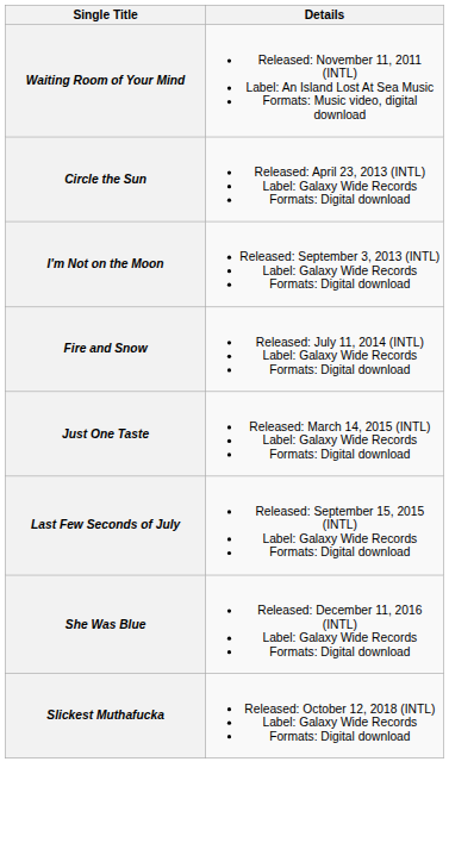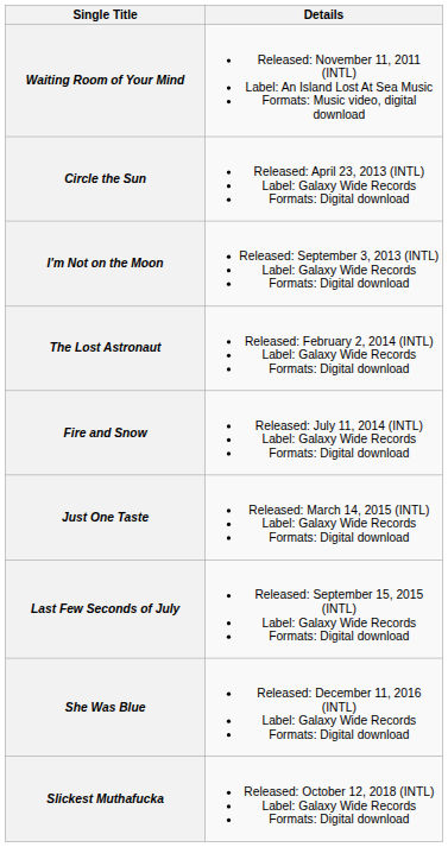 <table class="wikitable plainrowheaders" style="text-align:center;">
 <tr>
 <th scope="col" style="width:16em;">Single Title</th>
 <th scope="col" style="width:19em;">Details</th>
 </tr>
 <tr>
 <th scope="row"><em>Waiting Room of Your Mind</em></th>
 <td><br><ul><li>Released: November 11, 2011 <span>(INTL)</span></li><li>Label: An Island Lost At Sea Music</li><li>Formats: Music video, digital download</li></ul></td>
 </tr>
 <tr>
 <th scope="row"><em>Circle the Sun</em></th>
 <td><br><ul><li>Released: April 23, 2013 <span>(INTL)</span></li><li>Label: Galaxy Wide Records</li><li>Formats: Digital download</li></ul></td>
 </tr>
 <tr>
 <th scope="row"><em>I'm Not on the Moon</em></th>
 <td><br><ul><li>Released: September 3, 2013 <span>(INTL)</span></li><li>Label: Galaxy Wide Records</li><li>Formats: Digital download</li></ul></td>
+</tr>
+<tr>
+<th scope="row"><em>The Lost Astronaut</em></th>
+<td><br><ul><li>Released: February 2, 2014 <span>(INTL)</span></li><li>Label: Galaxy Wide Records</li><li>Formats: Digital download</li></ul></td>
 </tr>
 <tr>
 <th scope="row"><em>Fire and Snow</em></th>
 <td><br><ul><li>Released: July 11, 2014 <span>(INTL)</span></li><li>Label: Galaxy Wide Records</li><li>Formats: Digital download</li></ul></td>
 </tr>
 <tr>
 <th scope="row"><em>Just One Taste</em></th>
 <td><br><ul><li>Released: March 14, 2015 <span>(INTL)</span></li><li>Label: Galaxy Wide Records</li><li>Formats: Digital download</li></ul></td>
 </tr>
 <tr>
 <th scope="row"><em>Last Few Seconds of July</em></th>
 <td><br><ul><li>Released: September 15, 2015 <span>(INTL)</span></li><li>Label: Galaxy Wide Records</li><li>Formats: Digital download</li></ul></td>
 </tr>
 <tr>
 <th scope="row"><em>She Was Blue</em></th>
 <td><br><ul><li>Released: December 11, 2016 <span>(INTL)</span></li><li>Label: Galaxy Wide Records</li><li>Formats: Digital download</li></ul></td>
 </tr>
 <tr>
 <th scope="row"><em>Slickest Muthafucka</em></th>
 <td><br><ul><li>Released: October 12, 2018 <span>(INTL)</span></li><li>Label: Galaxy Wide Records</li><li>Formats: Digital download</li></ul></td>
 </tr>
 </table>
